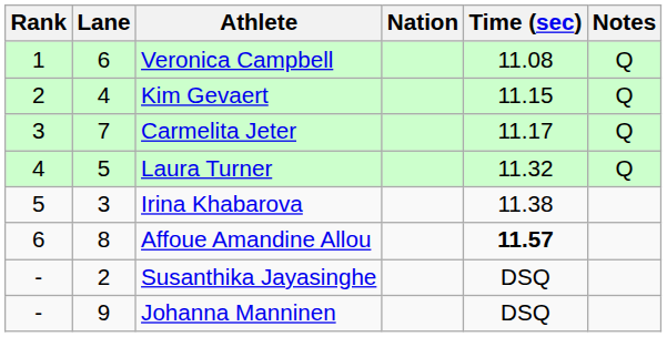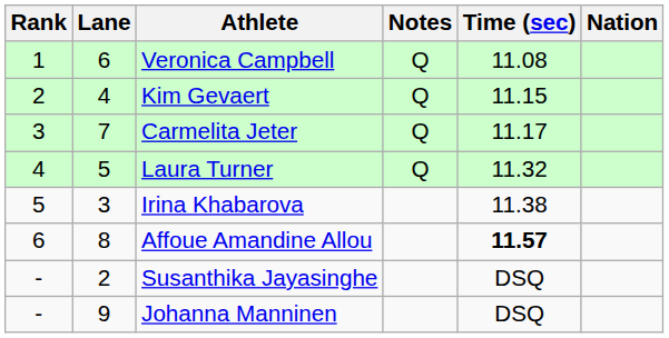 <table class="wikitable sortable" style="text-align:center">
 <tr>
 <th>Rank</th>
 <th>Lane</th>
 <th>Athlete</th>
+<th>Notes</th>
+<th>Time (<a href='#'>sec</a>)</th>
 <th>Nation</th>
-<th>Time (<a href='#'>sec</a>)</th>
-<th>Notes</th>
 </tr>
 <tr bgcolor=ccffcc>
 <td>1</td>
 <td>6</td>
 <td align="left"><a href='#'>Veronica Campbell</a></td>
+<td>Q</td>
+<td>11.08</td>
 <td align=left></td>
-<td>11.08</td>
-<td>Q</td>
 </tr>
 <tr bgcolor=ccffcc>
 <td>2</td>
 <td>4</td>
 <td align="left"><a href='#'>Kim Gevaert</a></td>
+<td>Q</td>
+<td>11.15</td>
 <td align=left></td>
-<td>11.15</td>
-<td>Q</td>
 </tr>
 <tr bgcolor=ccffcc>
 <td>3</td>
 <td>7</td>
 <td align="left"><a href='#'>Carmelita Jeter</a></td>
+<td>Q</td>
+<td>11.17</td>
 <td align=left></td>
-<td>11.17</td>
-<td>Q</td>
 </tr>
 <tr bgcolor=ccffcc>
 <td>4</td>
 <td>5</td>
 <td align="left"><a href='#'>Laura Turner</a></td>
+<td>Q</td>
+<td>11.32</td>
 <td align=left></td>
-<td>11.32</td>
-<td>Q</td>
 </tr>
 <tr>
 <td>5</td>
 <td>3</td>
 <td align="left"><a href='#'>Irina Khabarova</a></td>
+<td></td>
+<td>11.38</td>
 <td align=left></td>
-<td>11.38</td>
-<td></td>
 </tr>
 <tr>
 <td>6</td>
 <td>8</td>
 <td align="left"><a href='#'>Affoue Amandine Allou</a></td>
+<td></td>
+<td><strong>11.57</strong></td>
 <td align=left></td>
-<td><strong>11.57</strong></td>
-<td></td>
 </tr>
 <tr>
 <td>-</td>
 <td>2</td>
 <td align="left"><a href='#'>Susanthika Jayasinghe</a></td>
+<td></td>
+<td>DSQ</td>
 <td align=left></td>
-<td>DSQ</td>
-<td></td>
 </tr>
 <tr>
 <td>-</td>
 <td>9</td>
 <td align="left"><a href='#'>Johanna Manninen</a></td>
+<td></td>
+<td>DSQ</td>
 <td align=left></td>
-<td>DSQ</td>
-<td></td>
 </tr>
 </table>
